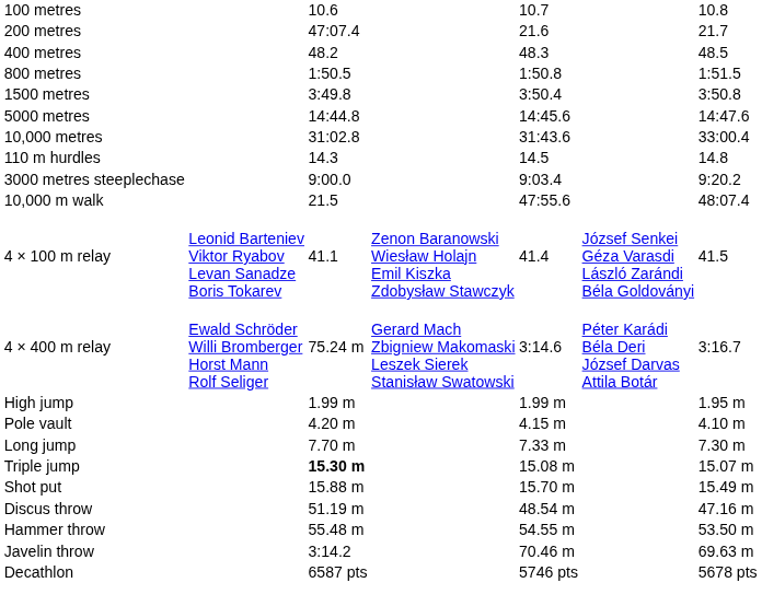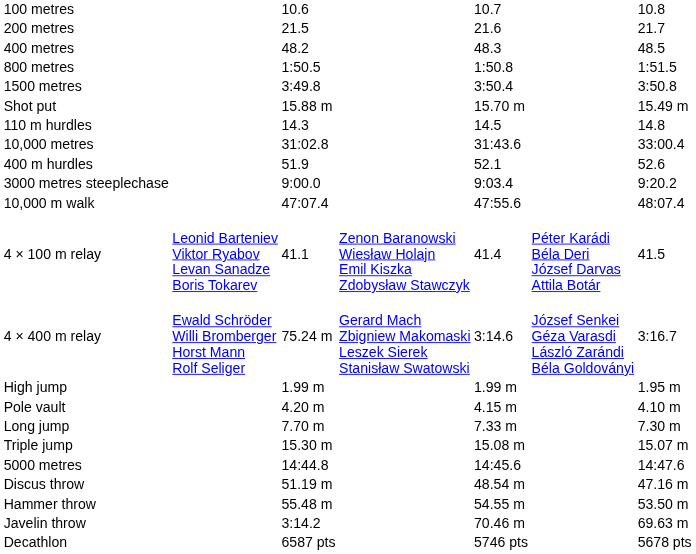 <table>
 <tr>
 <td>100 metres</td>
 <td></td>
 <td>10.6</td>
 <td></td>
 <td>10.7</td>
 <td></td>
 <td>10.8</td>
 </tr>
 <tr>
 <td>200 metres</td>
 <td></td>
-<td>47:07.4</td>
+<td>21.5</td>
 <td></td>
 <td>21.6</td>
 <td></td>
 <td>21.7</td>
 </tr>
 <tr>
 <td>400 metres</td>
 <td></td>
 <td>48.2</td>
 <td></td>
 <td>48.3</td>
 <td></td>
 <td>48.5</td>
 </tr>
 <tr>
 <td>800 metres</td>
 <td></td>
 <td>1:50.5</td>
 <td></td>
 <td>1:50.8</td>
 <td></td>
 <td>1:51.5</td>
 </tr>
 <tr>
 <td>1500 metres</td>
 <td></td>
 <td>3:49.8</td>
 <td></td>
 <td>3:50.4</td>
 <td></td>
 <td>3:50.8</td>
 </tr>
 <tr>
-<td>5000 metres</td>
+<td>Shot put</td>
 <td></td>
-<td>14:44.8</td>
+<td>15.88 m</td>
 <td></td>
-<td>14:45.6</td>
+<td>15.70 m</td>
 <td></td>
-<td>14:47.6</td>
+<td>15.49 m</td>
+</tr>
+<tr>
+<td>110 m hurdles</td>
+<td></td>
+<td>14.3</td>
+<td></td>
+<td>14.5</td>
+<td></td>
+<td>14.8</td>
 </tr>
 <tr>
 <td>10,000 metres</td>
 <td></td>
 <td>31:02.8</td>
 <td></td>
 <td>31:43.6</td>
 <td></td>
 <td>33:00.4</td>
 </tr>
 <tr>
-<td>110 m hurdles</td>
+<td>400 m hurdles</td>
 <td></td>
-<td>14.3</td>
+<td>51.9</td>
 <td></td>
-<td>14.5</td>
+<td>52.1</td>
 <td></td>
-<td>14.8</td>
+<td>52.6</td>
 </tr>
 <tr>
 <td>3000 metres steeplechase</td>
 <td></td>
 <td>9:00.0</td>
 <td></td>
 <td>9:03.4</td>
 <td></td>
 <td>9:20.2</td>
 </tr>
 <tr>
 <td>10,000 m walk</td>
 <td></td>
-<td>21.5</td>
+<td>47:07.4</td>
 <td></td>
 <td>47:55.6</td>
 <td></td>
 <td>48:07.4</td>
 </tr>
 <tr>
 <td>4 × 100 m relay</td>
 <td><br><a href='#'>Leonid Barteniev</a><br><a href='#'>Viktor Ryabov</a><br><a href='#'>Levan Sanadze</a><br><a href='#'>Boris Tokarev</a></td>
 <td>41.1</td>
 <td><br><a href='#'>Zenon Baranowski</a><br><a href='#'>Wiesław Holajn</a><br><a href='#'>Emil Kiszka</a><br><a href='#'>Zdobysław Stawczyk</a></td>
 <td>41.4</td>
-<td><br><a href='#'>József Senkei</a><br><a href='#'>Géza Varasdi</a><br><a href='#'>László Zarándi</a><br><a href='#'>Béla Goldoványi</a></td>
+<td><br><a href='#'>Péter Karádi</a><br><a href='#'>Béla Deri</a><br><a href='#'>József Darvas</a><br><a href='#'>Attila Botár</a></td>
 <td>41.5</td>
 </tr>
 <tr>
 <td>4 × 400 m relay</td>
 <td><br><a href='#'>Ewald Schröder</a><br><a href='#'>Willi Bromberger</a><br><a href='#'>Horst Mann</a><br><a href='#'>Rolf Seliger</a></td>
 <td>75.24 m</td>
 <td><br><a href='#'>Gerard Mach</a><br><a href='#'>Zbigniew Makomaski</a><br><a href='#'>Leszek Sierek</a><br><a href='#'>Stanisław Swatowski</a></td>
 <td>3:14.6</td>
-<td><br><a href='#'>Péter Karádi</a><br><a href='#'>Béla Deri</a><br><a href='#'>József Darvas</a><br><a href='#'>Attila Botár</a></td>
+<td><br><a href='#'>József Senkei</a><br><a href='#'>Géza Varasdi</a><br><a href='#'>László Zarándi</a><br><a href='#'>Béla Goldoványi</a></td>
 <td>3:16.7</td>
 </tr>
 <tr>
 <td>High jump</td>
 <td></td>
 <td>1.99 m</td>
 <td></td>
 <td>1.99 m</td>
 <td></td>
 <td>1.95 m</td>
 </tr>
 <tr>
 <td>Pole vault</td>
 <td></td>
 <td>4.20 m</td>
 <td></td>
 <td>4.15 m</td>
 <td></td>
 <td>4.10 m</td>
 </tr>
 <tr>
 <td>Long jump</td>
 <td></td>
 <td>7.70 m</td>
 <td></td>
 <td>7.33 m</td>
 <td></td>
 <td>7.30 m</td>
 </tr>
 <tr>
 <td>Triple jump</td>
 <td></td>
-<td><strong>15.30 m</strong></td>
+<td>15.30 m</td>
 <td></td>
 <td>15.08 m</td>
 <td></td>
 <td>15.07 m</td>
 </tr>
 <tr>
-<td>Shot put</td>
+<td>5000 metres</td>
 <td></td>
-<td>15.88 m</td>
+<td>14:44.8</td>
 <td></td>
-<td>15.70 m</td>
+<td>14:45.6</td>
 <td></td>
-<td>15.49 m</td>
+<td>14:47.6</td>
 </tr>
 <tr>
 <td>Discus throw</td>
 <td></td>
 <td>51.19 m</td>
 <td></td>
 <td>48.54 m</td>
 <td></td>
 <td>47.16 m</td>
 </tr>
 <tr>
 <td>Hammer throw</td>
 <td></td>
 <td>55.48 m</td>
 <td></td>
 <td>54.55 m</td>
 <td></td>
 <td>53.50 m</td>
 </tr>
 <tr>
 <td>Javelin throw</td>
 <td></td>
 <td>3:14.2</td>
 <td></td>
 <td>70.46 m</td>
 <td></td>
 <td>69.63 m</td>
 </tr>
 <tr>
 <td>Decathlon</td>
 <td></td>
 <td>6587 pts</td>
 <td></td>
 <td>5746 pts</td>
 <td></td>
 <td>5678 pts</td>
 </tr>
 </table>
